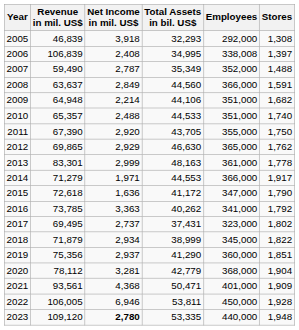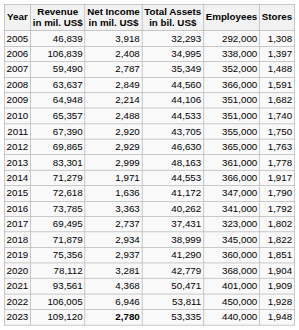 <table class="wikitable float-left" style="text-align: right;">
 <tr>
 <th>Year</th>
 <th>Revenue<br>in mil. US$</th>
 <th>Net Income<br>in mil. US$</th>
 <th>Total Assets<br>in bil. US$</th>
 <th>Employees</th>
 <th>Stores</th>
 </tr>
 <tr>
 <td>2005</td>
 <td>46,839</td>
 <td>3,918</td>
 <td>32,293</td>
 <td>292,000</td>
 <td>1,308</td>
 </tr>
 <tr>
 <td>2006</td>
 <td>106,839</td>
 <td>2,408</td>
 <td>34,995</td>
-<td>338,008</td>
+<td>338,000</td>
 <td>1,397</td>
 </tr>
 <tr>
 <td>2007</td>
 <td>59,490</td>
 <td>2,787</td>
 <td>35,349</td>
 <td>352,000</td>
 <td>1,488</td>
 </tr>
 <tr>
 <td>2008</td>
 <td>63,637</td>
 <td>2,849</td>
 <td>44,560</td>
 <td>366,000</td>
 <td>1,591</td>
 </tr>
 <tr>
 <td>2009</td>
 <td>64,948</td>
 <td>2,214</td>
 <td>44,106</td>
 <td>351,000</td>
 <td>1,682</td>
 </tr>
 <tr>
 <td>2010</td>
 <td>65,357</td>
 <td>2,488</td>
 <td>44,533</td>
 <td>351,000</td>
 <td>1,740</td>
 </tr>
 <tr>
 <td>2011</td>
 <td>67,390</td>
 <td>2,920</td>
 <td>43,705</td>
 <td>355,000</td>
 <td>1,750</td>
 </tr>
 <tr>
 <td>2012</td>
 <td>69,865</td>
 <td>2,929</td>
 <td>46,630</td>
 <td>365,000</td>
-<td>1,762</td>
+<td>1,763</td>
 </tr>
 <tr>
 <td>2013</td>
 <td>83,301</td>
 <td>2,999</td>
 <td>48,163</td>
 <td>361,000</td>
 <td>1,778</td>
 </tr>
 <tr>
 <td>2014</td>
 <td>71,279</td>
 <td>1,971</td>
 <td>44,553</td>
 <td>366,000</td>
 <td>1,917</td>
 </tr>
 <tr>
 <td>2015</td>
 <td>72,618</td>
 <td>1,636</td>
 <td>41,172</td>
 <td>347,000</td>
 <td>1,790</td>
 </tr>
 <tr>
 <td>2016</td>
 <td>73,785</td>
 <td>3,363</td>
 <td>40,262</td>
 <td>341,000</td>
 <td>1,792</td>
 </tr>
 <tr>
 <td>2017</td>
 <td>69,495</td>
 <td>2,737</td>
 <td>37,431</td>
 <td>323,000</td>
 <td>1,802</td>
 </tr>
 <tr>
 <td>2018</td>
 <td>71,879</td>
 <td>2,934</td>
 <td>38,999</td>
 <td>345,000</td>
 <td>1,822</td>
 </tr>
 <tr>
 <td>2019</td>
 <td>75,356</td>
 <td>2,937</td>
 <td>41,290</td>
 <td>360,000</td>
 <td>1,851</td>
 </tr>
 <tr>
 <td>2020</td>
 <td>78,112</td>
 <td>3,281</td>
 <td>42,779</td>
 <td>368,000</td>
 <td>1,904</td>
 </tr>
 <tr>
 <td>2021</td>
 <td>93,561</td>
 <td>4,368</td>
 <td>50,471</td>
 <td>401,000</td>
 <td>1,909</td>
 </tr>
 <tr>
 <td>2022</td>
 <td>106,005</td>
 <td>6,946</td>
 <td>53,811</td>
 <td>450,000</td>
 <td>1,928</td>
 </tr>
 <tr>
 <td>2023</td>
 <td>109,120</td>
 <td><strong>2,780</strong></td>
 <td>53,335</td>
 <td>440,000</td>
 <td>1,948</td>
 </tr>
 </table>
